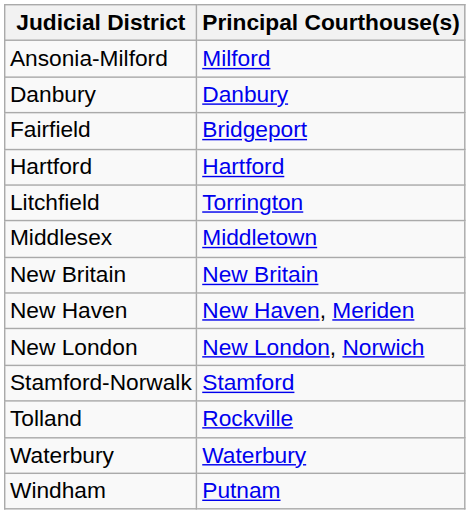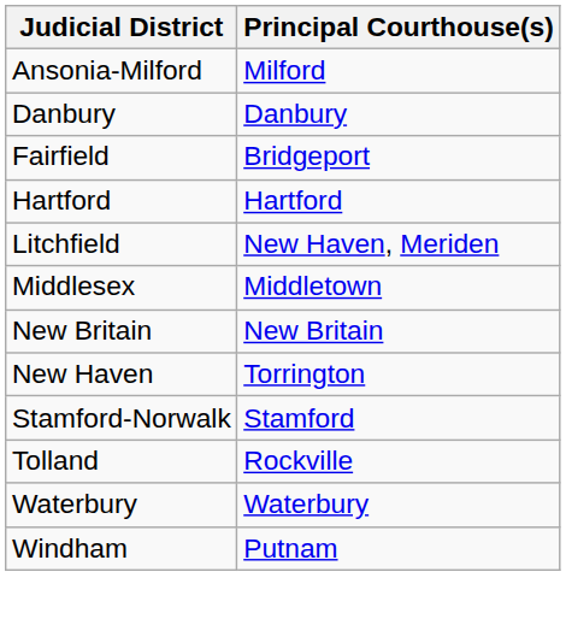 <table class="wikitable sortable">
 <tr>
 <th>Judicial District</th>
 <th>Principal Courthouse(s)</th>
 </tr>
 <tr>
 <td>Ansonia-Milford</td>
 <td><a href='#'>Milford</a></td>
 </tr>
 <tr>
 <td>Danbury</td>
 <td><a href='#'>Danbury</a></td>
 </tr>
 <tr>
 <td>Fairfield</td>
 <td><a href='#'>Bridgeport</a></td>
 </tr>
 <tr>
 <td>Hartford</td>
 <td><a href='#'>Hartford</a></td>
 </tr>
 <tr>
 <td>Litchfield</td>
-<td><a href='#'>Torrington</a></td>
+<td><a href='#'>New Haven</a>, <a href='#'>Meriden</a></td>
 </tr>
 <tr>
 <td>Middlesex</td>
 <td><a href='#'>Middletown</a></td>
 </tr>
 <tr>
 <td>New Britain</td>
 <td><a href='#'>New Britain</a></td>
 </tr>
 <tr>
 <td>New Haven</td>
-<td><a href='#'>New Haven</a>, <a href='#'>Meriden</a></td>
-</tr>
-<tr>
-<td>New London</td>
-<td><a href='#'>New London</a>, <a href='#'>Norwich</a></td>
+<td><a href='#'>Torrington</a></td>
 </tr>
 <tr>
 <td>Stamford-Norwalk</td>
 <td><a href='#'>Stamford</a></td>
 </tr>
 <tr>
 <td>Tolland</td>
 <td><a href='#'>Rockville</a></td>
 </tr>
 <tr>
 <td>Waterbury</td>
 <td><a href='#'>Waterbury</a></td>
 </tr>
 <tr>
 <td>Windham</td>
 <td><a href='#'>Putnam</a></td>
 </tr>
 </table>
